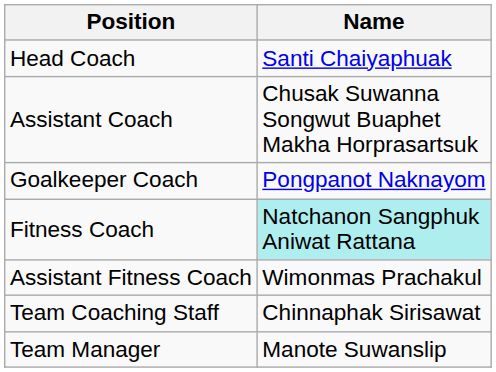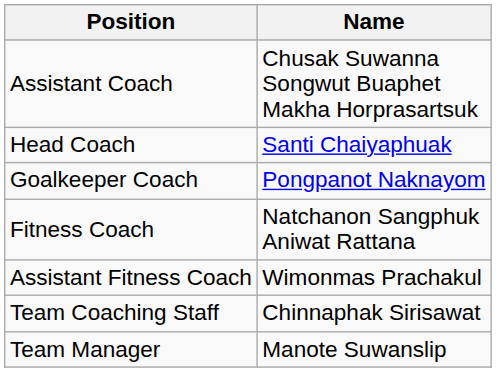 <table class="wikitable">
 <tr>
 <th>Position</th>
 <th>Name</th>
 </tr>
 <tr>
+<td>Assistant Coach</td>
+<td> Chusak Suwanna <br>  Songwut Buaphet <br>  Makha Horprasartsuk</td>
+</tr>
+<tr>
 <td>Head Coach</td>
 <td> <a href='#'>Santi Chaiyaphuak</a></td>
-</tr>
-<tr>
-<td>Assistant Coach</td>
-<td> Chusak Suwanna <br>  Songwut Buaphet <br>  Makha Horprasartsuk</td>
 </tr>
 <tr>
 <td>Goalkeeper Coach</td>
 <td> <a href='#'>Pongpanot Naknayom</a></td>
 </tr>
 <tr>
 <td>Fitness Coach</td>
-<td style="background: paleturquoise;"> Natchanon Sangphuk <br>  Aniwat Rattana</td>
+<td> Natchanon Sangphuk <br>  Aniwat Rattana</td>
 </tr>
 <tr>
 <td>Assistant Fitness Coach</td>
 <td> Wimonmas Prachakul</td>
 </tr>
 <tr>
 <td>Team Coaching Staff</td>
 <td> Chinnaphak Sirisawat</td>
 </tr>
 <tr>
 <td>Team Manager</td>
 <td> Manote Suwanslip</td>
 </tr>
 </table>
